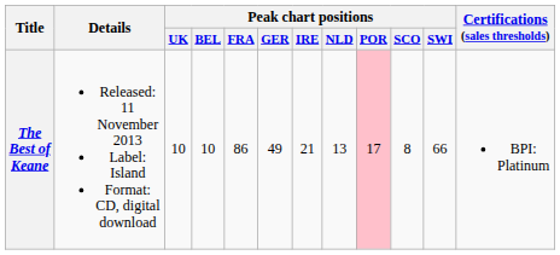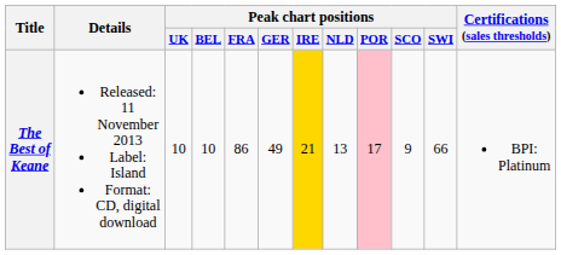 <table class="wikitable plainrowheaders" style="text-align:center;">
 <tr>
 <th scope="col" rowspan="2" style="width:10em;">Title</th>
 <th scope="col" rowspan="2" style="width:18em;">Details</th>
 <th scope="col" colspan="9">Peak chart positions</th>
 <th scope="col" rowspan="2" style="width:12em;"><a href='#'>Certifications</a><br><small>(<a href='#'>sales thresholds</a>)</small></th>
 </tr>
 <tr>
 <th scope="col" style="width:3em;font-size:90%;"><a href='#'>UK</a><br></th>
 <th scope="col" style="width:3em;font-size:90%;"><a href='#'>BEL</a><br></th>
 <th scope="col" style="width:3em;font-size:90%;"><a href='#'>FRA</a><br></th>
 <th scope="col" style="width:3em;font-size:90%;"><a href='#'>GER</a><br></th>
 <th scope="col" style="width:3em;font-size:90%;"><a href='#'>IRE</a><br></th>
 <th scope="col" style="width:3em;font-size:90%;"><a href='#'>NLD</a><br></th>
 <th scope="col" style="width:3em;font-size:90%;"><a href='#'>POR</a><br></th>
 <th scope="col" style="width:3em;font-size:90%;"><a href='#'>SCO</a><br></th>
 <th scope="col" style="width:3em;font-size:90%;"><a href='#'>SWI</a><br></th>
 </tr>
 <tr>
 <th scope="row"><em><a href='#'>The Best of Keane</a></em></th>
 <td><br><ul><li>Released: 11 November 2013</li><li>Label: Island</li><li>Format: CD, digital download</li></ul></td>
 <td>10</td>
 <td>10</td>
 <td>86</td>
 <td>49</td>
-<td>21</td>
+<td style="background: gold;">21</td>
 <td>13</td>
 <td style="background: pink;">17</td>
-<td>8</td>
+<td>9</td>
 <td>66</td>
 <td><br><ul><li>BPI: Platinum</li></ul></td>
 </tr>
 </table>
